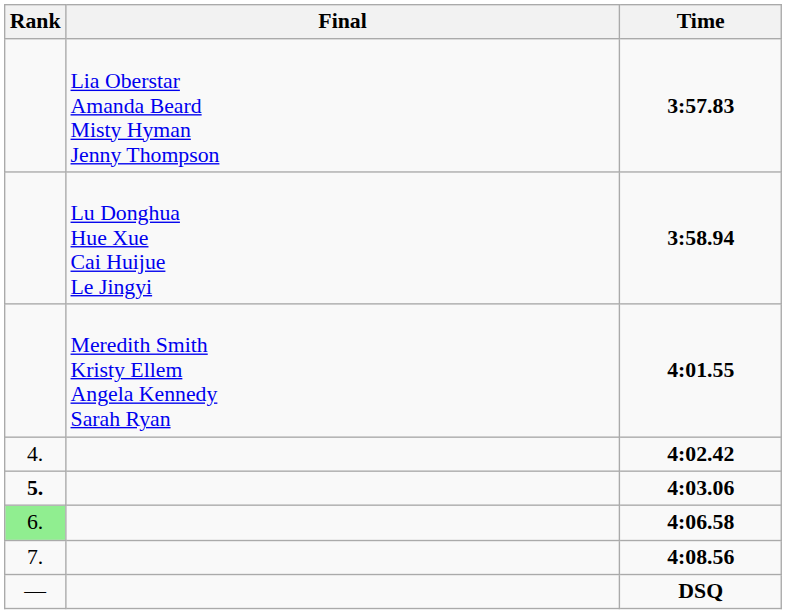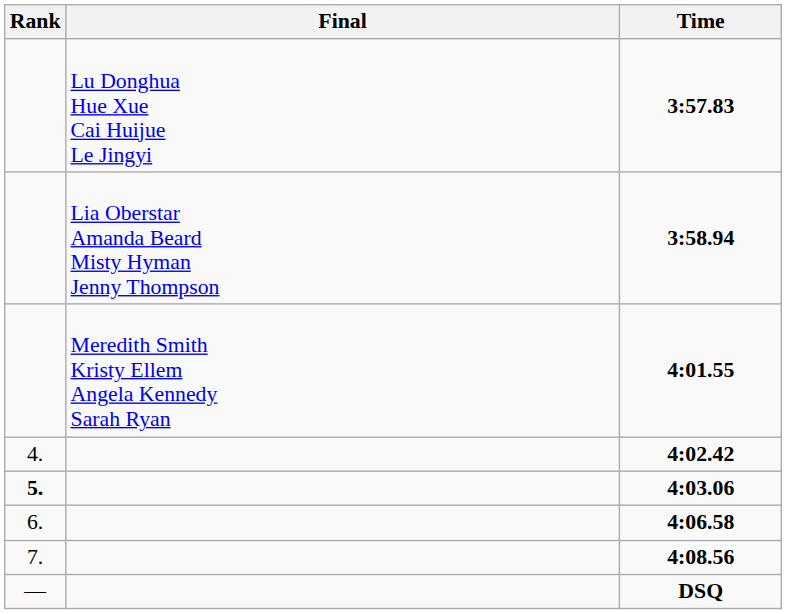 <table class="wikitable">
 <tr>
 <th>Rank</th>
 <th style="width: 25em">Final</th>
 <th style="width: 7em">Time</th>
 </tr>
 <tr>
 <td align="center"></td>
-<td><strong></strong><br><a href='#'>Lia Oberstar</a><br><a href='#'>Amanda Beard</a><br><a href='#'>Misty Hyman</a><br><a href='#'>Jenny Thompson</a></td>
+<td><strong></strong><br><a href='#'>Lu Donghua</a><br><a href='#'>Hue Xue</a><br><a href='#'>Cai Huijue</a><br><a href='#'>Le Jingyi</a></td>
 <td align="center"><strong>3:57.83</strong></td>
 </tr>
 <tr>
 <td align="center"></td>
-<td><strong></strong><br><a href='#'>Lu Donghua</a><br><a href='#'>Hue Xue</a><br><a href='#'>Cai Huijue</a><br><a href='#'>Le Jingyi</a></td>
+<td><strong></strong><br><a href='#'>Lia Oberstar</a><br><a href='#'>Amanda Beard</a><br><a href='#'>Misty Hyman</a><br><a href='#'>Jenny Thompson</a></td>
 <td align="center"><strong>3:58.94</strong></td>
 </tr>
 <tr>
 <td align="center"></td>
 <td><strong></strong><br><a href='#'>Meredith Smith</a><br><a href='#'>Kristy Ellem</a><br><a href='#'>Angela Kennedy</a><br><a href='#'>Sarah Ryan</a></td>
 <td align="center"><strong>4:01.55</strong></td>
 </tr>
 <tr>
 <td align="center">4.</td>
 <td><strong></strong></td>
 <td align="center"><strong>4:02.42</strong></td>
 </tr>
 <tr>
 <td align="center"><strong>5.</strong></td>
 <td><strong></strong></td>
 <td align="center"><strong>4:03.06</strong></td>
 </tr>
 <tr>
-<td align="center" style="background: lightgreen;">6.</td>
+<td align="center">6.</td>
 <td><strong></strong></td>
 <td align="center"><strong>4:06.58</strong></td>
 </tr>
 <tr>
 <td align="center">7.</td>
 <td><strong></strong></td>
 <td align="center"><strong>4:08.56</strong></td>
 </tr>
 <tr>
 <td align="center">—</td>
 <td><strong></strong></td>
 <td align="center"><strong>DSQ</strong></td>
 </tr>
 </table>
